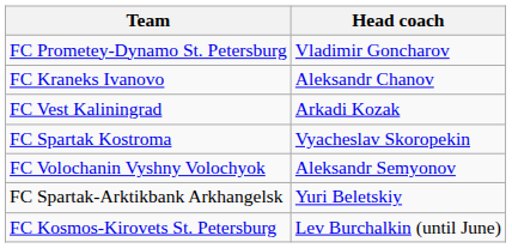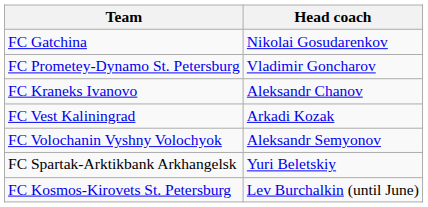 <table class="wikitable" style="float:left; margin-right:1em">
 <tr>
 <th>Team</th>
 <th>Head coach</th>
+</tr>
+<tr>
+<td><a href='#'>FC Gatchina</a></td>
+<td><a href='#'>Nikolai Gosudarenkov</a></td>
 </tr>
 <tr>
 <td><a href='#'>FC Prometey-Dynamo St. Petersburg</a></td>
 <td><a href='#'>Vladimir Goncharov</a></td>
 </tr>
 <tr>
 <td><a href='#'>FC Kraneks Ivanovo</a></td>
 <td><a href='#'>Aleksandr Chanov</a></td>
 </tr>
 <tr>
 <td><a href='#'>FC Vest Kaliningrad</a></td>
 <td><a href='#'>Arkadi Kozak</a></td>
 </tr>
 <tr>
-<td><a href='#'>FC Spartak Kostroma</a></td>
-<td><a href='#'>Vyacheslav Skoropekin</a></td>
-</tr>
-<tr>
 <td><a href='#'>FC Volochanin Vyshny Volochyok</a></td>
 <td><a href='#'>Aleksandr Semyonov</a></td>
 </tr>
 <tr>
 <td>FC Spartak-Arktikbank Arkhangelsk</td>
 <td><a href='#'>Yuri Beletskiy</a></td>
 </tr>
 <tr>
 <td><a href='#'>FC Kosmos-Kirovets St. Petersburg</a></td>
 <td><a href='#'>Lev Burchalkin</a> (until June)</td>
 </tr>
 </table>
